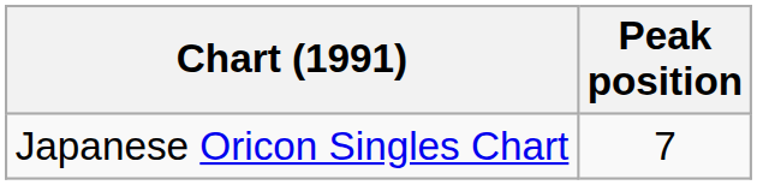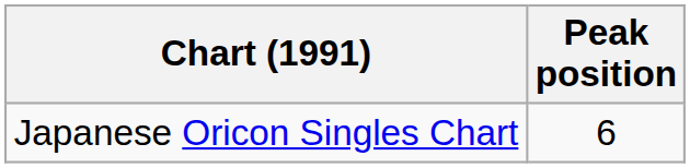 <table class="wikitable">
 <tr>
 <th>Chart (1991)</th>
 <th>Peak<br>position</th>
 </tr>
 <tr>
 <td>Japanese <a href='#'>Oricon Singles Chart</a></td>
-<td align="center">7</td>
+<td align="center">6</td>
 </tr>
 </table>
